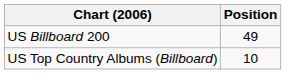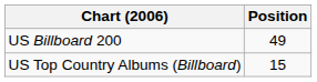 <table class="wikitable sortable">
 <tr>
 <th>Chart (2006)</th>
 <th>Position</th>
 </tr>
 <tr>
 <td>US <em>Billboard</em> 200</td>
 <td align="center">49</td>
 </tr>
 <tr>
 <td>US Top Country Albums (<em>Billboard</em>)</td>
-<td align="center">10</td>
+<td align="center">15</td>
 </tr>
 </table>
